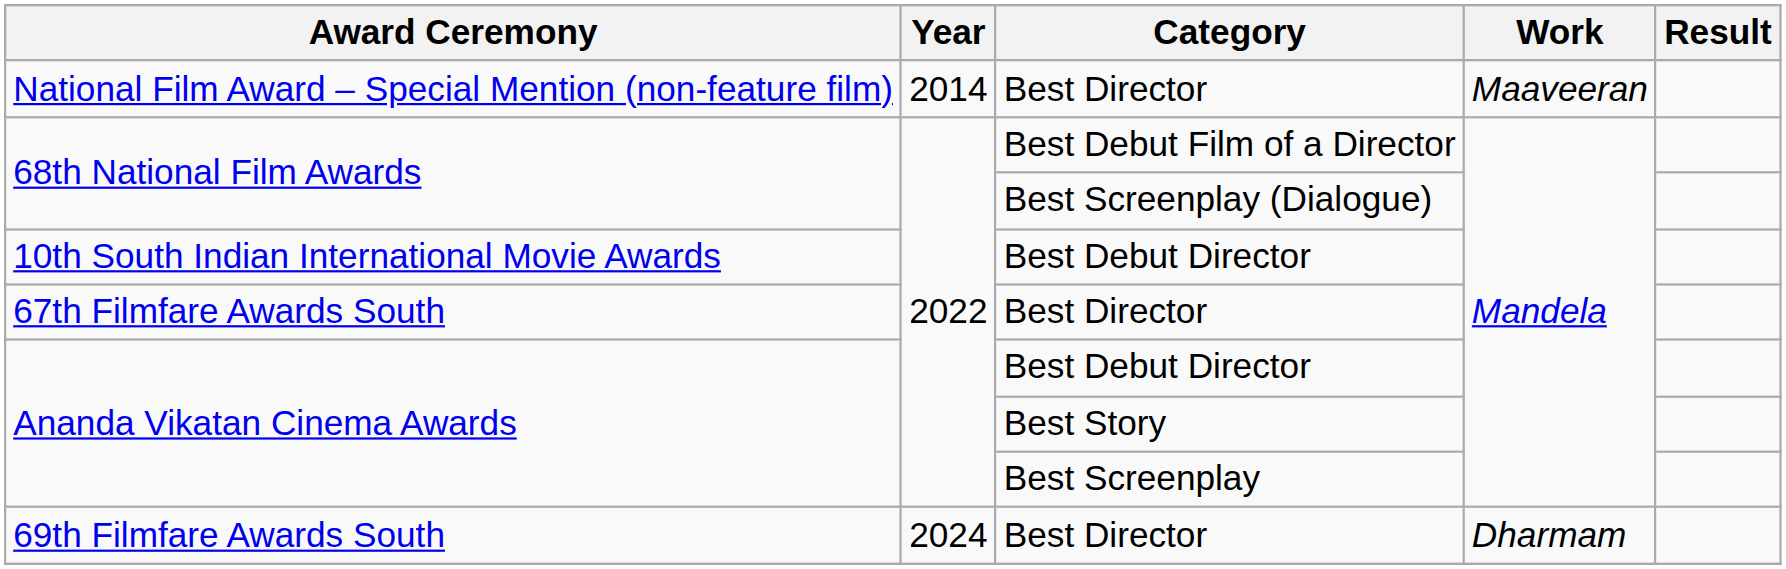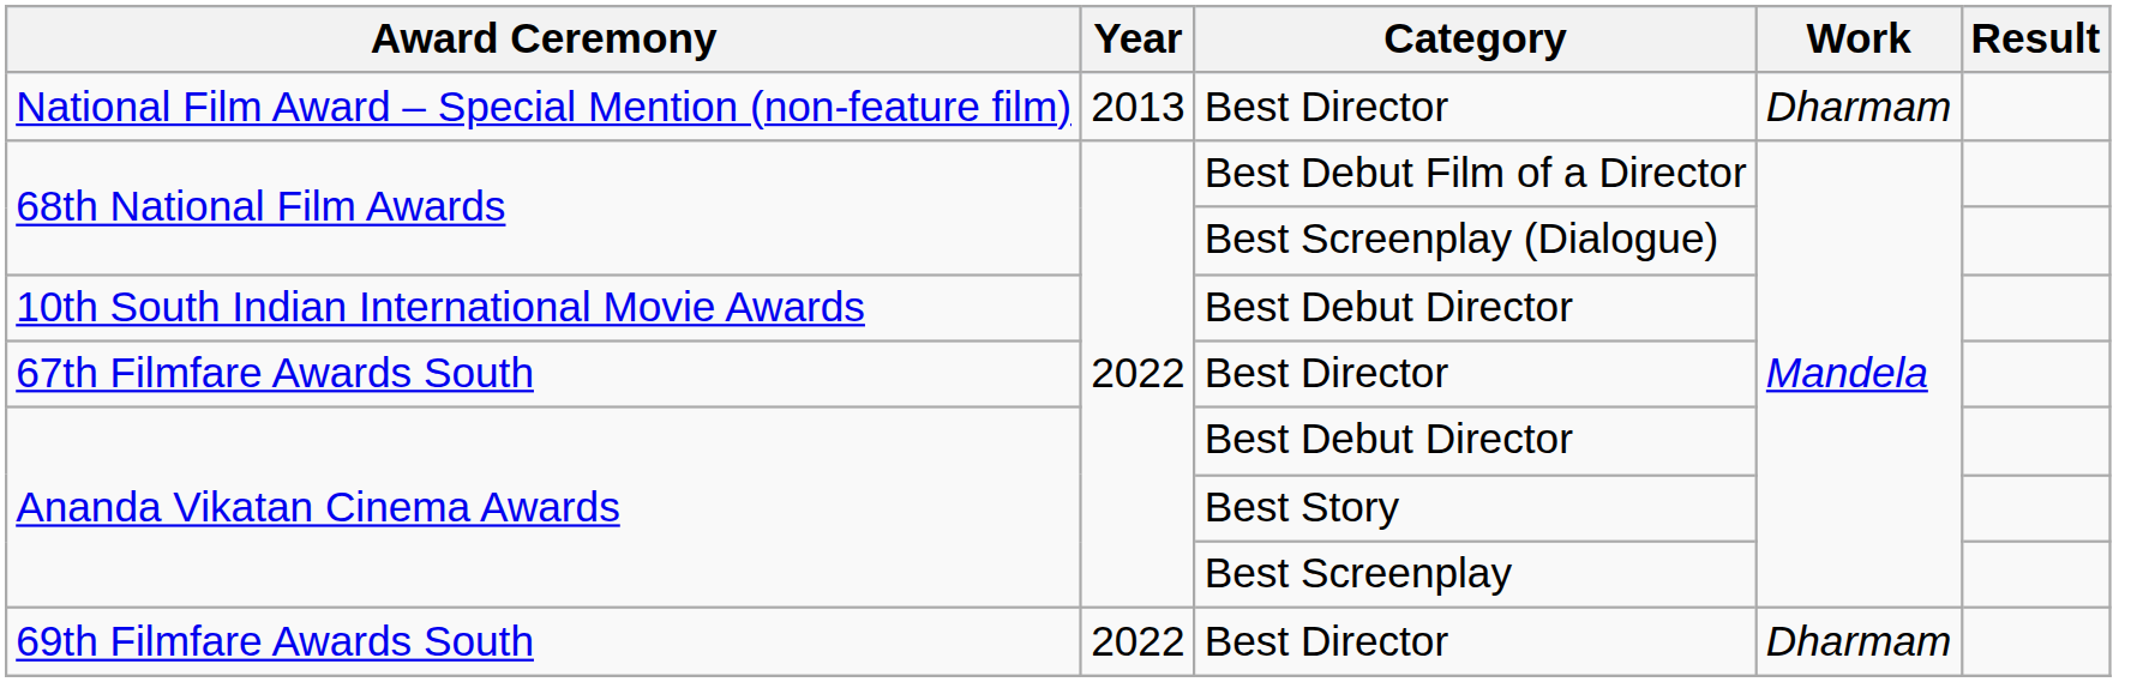 <table class="wikitable">
 <tr style="background:#B0C4DE;">
 <th scope="col">Award Ceremony</th>
 <th scope="col">Year</th>
 <th scope="col">Category</th>
 <th scope="col">Work</th>
 <th scope="col">Result</th>
 </tr>
 <tr>
 <td><a href='#'>National Film Award – Special Mention (non-feature film)</a></td>
-<td>2014</td>
+<td>2013</td>
 <td>Best Director</td>
-<td><em>Maaveeran</em></td>
+<td><em>Dharmam</em></td>
 <td> </td>
 </tr>
 <tr>
 <td rowspan="2"><a href='#'>68th National Film Awards</a></td>
 <td rowspan="7">2022</td>
 <td>Best Debut Film of a Director</td>
 <td rowspan="7"><em><a href='#'>Mandela</a></em></td>
 <td> </td>
 </tr>
 <tr>
 <td>Best Screenplay (Dialogue)</td>
 <td></td>
 </tr>
 <tr>
 <td><a href='#'>10th South Indian International Movie Awards</a></td>
 <td>Best Debut Director</td>
 <td></td>
 </tr>
 <tr>
 <td><a href='#'>67th Filmfare Awards South</a></td>
 <td>Best Director</td>
 <td></td>
 </tr>
 <tr>
 <td rowspan="3"><a href='#'>Ananda Vikatan Cinema Awards</a></td>
 <td>Best Debut Director</td>
 <td></td>
 </tr>
 <tr>
 <td>Best Story</td>
 <td></td>
 </tr>
 <tr>
 <td>Best Screenplay</td>
 <td></td>
 </tr>
 <tr>
 <td><a href='#'>69th Filmfare Awards South</a></td>
-<td>2024</td>
+<td>2022</td>
 <td>Best Director</td>
 <td><em>Dharmam</em></td>
 <td> </td>
 </tr>
 <tr>
 </tr>
 </table>
